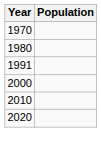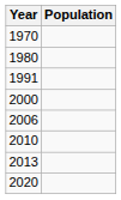 <table class="wikitable" style="float:right; margin:0 0 1em 1em; text-align:center">
 <tr>
 <th>Year</th>
 <th>Population</th>
 </tr>
 <tr>
 <td>1970</td>
 <td></td>
 </tr>
 <tr>
 <td>1980</td>
 <td></td>
 </tr>
 <tr>
 <td>1991</td>
 <td></td>
 </tr>
 <tr>
 <td>2000</td>
 <td></td>
 </tr>
 <tr>
+<td>2006</td>
+<td></td>
+</tr>
+<tr>
 <td>2010</td>
+<td></td>
+</tr>
+<tr>
+<td>2013</td>
 <td></td>
 </tr>
 <tr>
 <td>2020</td>
 <td></td>
 </tr>
 </table>
